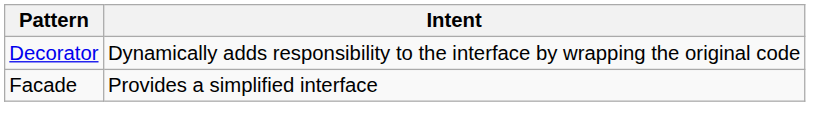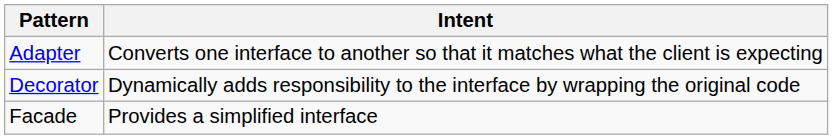 <table class="wikitable">
 <tr>
 <th>Pattern</th>
 <th>Intent</th>
+</tr>
+<tr>
+<td><a href='#'>Adapter</a></td>
+<td>Converts one interface to another so that it matches what the client is expecting</td>
 </tr>
 <tr>
 <td><a href='#'>Decorator</a></td>
 <td>Dynamically adds responsibility to the interface by wrapping the original code</td>
 </tr>
 <tr>
 <td>Facade</td>
 <td>Provides a simplified interface</td>
 </tr>
 </table>
